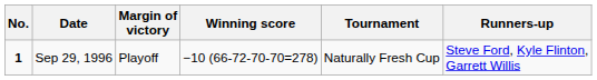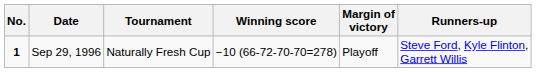 <table class="wikitable" style="font-size:95%;">
 <tr>
 <th>No.</th>
 <th>Date</th>
+<th>Tournament</th>
+<th>Winning score</th>
 <th>Margin of<br>victory</th>
-<th>Winning score</th>
-<th>Tournament</th>
 <th>Runners-up</th>
 </tr>
 <tr>
 <td align=center><strong>1</strong></td>
 <td align=right>Sep 29, 1996</td>
+<td>Naturally Fresh Cup</td>
+<td>−10 (66-72-70-70=278)</td>
 <td>Playoff</td>
-<td>−10 (66-72-70-70=278)</td>
-<td>Naturally Fresh Cup</td>
 <td> <a href='#'>Steve Ford</a>,  <a href='#'>Kyle Flinton</a>,<br> <a href='#'>Garrett Willis</a></td>
 </tr>
 </table>
